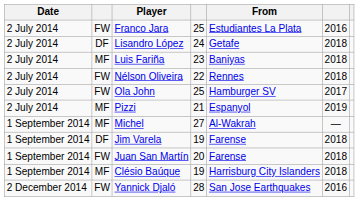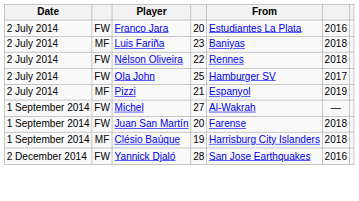 <table class="wikitable" style="text-align:center;">
 <tr>
 <th>Date</th>
 <th></th>
 <th>Player</th>
 <th></th>
 <th>From</th>
 <th></th>
 <th></th>
 </tr>
 <tr>
 <td align=left>2 July 2014</td>
 <td>FW</td>
 <td align=left> <a href='#'>Franco Jara</a></td>
-<td>25</td>
+<td>20</td>
 <td align=left> <a href='#'>Estudiantes La Plata</a></td>
 <td>2016</td>
-<td></td>
-</tr>
-<tr>
-<td align=left>2 July 2014</td>
-<td>DF</td>
-<td align=left> <a href='#'>Lisandro López</a></td>
-<td>24</td>
-<td align=left> <a href='#'>Getafe</a></td>
-<td>2018</td>
 <td></td>
 </tr>
 <tr>
 <td align=left>2 July 2014</td>
 <td>MF</td>
 <td align=left> <a href='#'>Luis Fariña</a></td>
 <td>23</td>
 <td align=left> <a href='#'>Baniyas</a></td>
 <td>2018</td>
 <td></td>
 </tr>
 <tr>
 <td align=left>2 July 2014</td>
 <td>FW</td>
 <td align=left> <a href='#'>Nélson Oliveira</a></td>
 <td>22</td>
 <td align=left> <a href='#'>Rennes</a></td>
 <td>2018</td>
 <td></td>
 </tr>
 <tr>
 <td align=left>2 July 2014</td>
 <td>FW</td>
 <td align=left> <a href='#'>Ola John</a></td>
 <td>25</td>
 <td align=left> <a href='#'>Hamburger SV</a></td>
 <td>2017</td>
 <td></td>
 </tr>
 <tr>
 <td align=left>2 July 2014</td>
 <td>MF</td>
 <td align=left> <a href='#'>Pizzi</a></td>
 <td>21</td>
 <td align=left> <a href='#'>Espanyol</a></td>
 <td>2019</td>
 <td></td>
 </tr>
 <tr>
 <td align=left>1 September 2014</td>
-<td>MF</td>
+<td>FW</td>
 <td align=left> <a href='#'>Michel</a></td>
 <td>27</td>
 <td align=left> <a href='#'>Al-Wakrah</a></td>
 <td>—</td>
-<td></td>
-</tr>
-<tr>
-<td align=left>1 September 2014</td>
-<td>DF</td>
-<td align=left> <a href='#'>Jim Varela</a></td>
-<td>19</td>
-<td align=left> <a href='#'>Farense</a></td>
-<td>2018</td>
 <td></td>
 </tr>
 <tr>
 <td align=left>1 September 2014</td>
 <td>FW</td>
 <td align=left> <a href='#'>Juan San Martín</a></td>
 <td>20</td>
 <td align=left> <a href='#'>Farense</a></td>
 <td>2018</td>
 <td></td>
 </tr>
 <tr>
 <td align=left>1 September 2014</td>
 <td>MF</td>
 <td align=left> <a href='#'>Clésio Baúque</a></td>
 <td>19</td>
 <td align=left> <a href='#'>Harrisburg City Islanders</a></td>
 <td>2018</td>
 <td></td>
 </tr>
 <tr>
 <td align=left>2 December 2014</td>
 <td>FW</td>
 <td align=left> <a href='#'>Yannick Djaló</a></td>
 <td>28</td>
 <td align=left> <a href='#'>San Jose Earthquakes</a></td>
 <td>2016</td>
 <td></td>
 </tr>
 </table>
